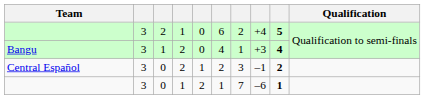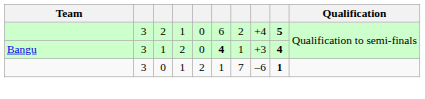 <table class="wikitable" style="text-align:center;">
 <tr>
 <th width=175>Team</th>
 <th width=20></th>
 <th width=20></th>
 <th width=20></th>
 <th width=20></th>
 <th width=20></th>
 <th width=20></th>
 <th width=20></th>
 <th width=20></th>
 <th>Qualification</th>
 </tr>
 <tr bgcolor="#ccffcc">
 <td align="left"></td>
 <td>3</td>
 <td>2</td>
 <td>1</td>
 <td>0</td>
 <td>6</td>
 <td>2</td>
 <td>+4</td>
 <td><strong>5</strong></td>
 <td rowspan="2">Qualification to semi-finals</td>
 </tr>
 <tr bgcolor="#ccffcc">
 <td align="left"> <a href='#'>Bangu</a></td>
 <td>3</td>
 <td>1</td>
 <td>2</td>
 <td>0</td>
-<td>4</td>
+<td><strong>4</strong></td>
 <td>1</td>
 <td>+3</td>
 <td><strong>4</strong></td>
-</tr>
-<tr>
-<td align="left"> <a href='#'>Central Español</a></td>
-<td>3</td>
-<td>0</td>
-<td>2</td>
-<td>1</td>
-<td>2</td>
-<td>3</td>
-<td>–1</td>
-<td><strong>2</strong></td>
-<td></td>
 </tr>
 <tr>
 <td align="left"></td>
 <td>3</td>
 <td>0</td>
 <td>1</td>
 <td>2</td>
 <td>1</td>
 <td>7</td>
 <td>–6</td>
 <td><strong>1</strong></td>
 <td></td>
 </tr>
 </table>
